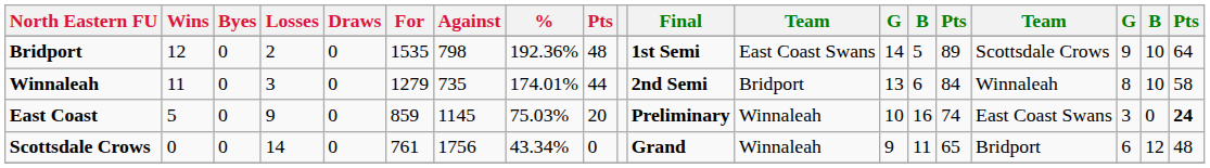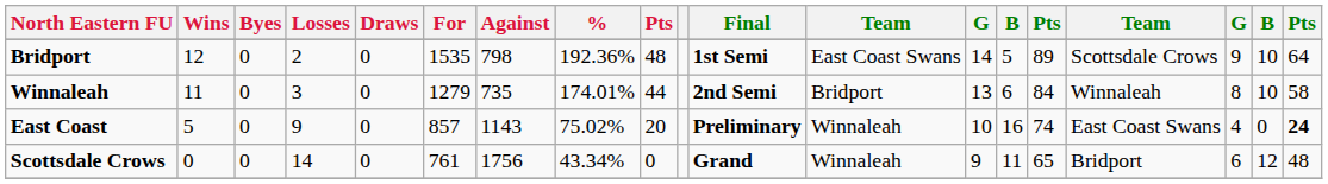 <table style="font-size: 85%; text-align: left;" class="wikitable">
 <tr>
 <th style="color:crimson">North Eastern FU</th>
 <th style="color:crimson">Wins</th>
 <th style="color:crimson">Byes</th>
 <th style="color:crimson">Losses</th>
 <th style="color:crimson">Draws</th>
 <th style="color:crimson">For</th>
 <th style="color:crimson">Against</th>
 <th style="color:crimson">%</th>
 <th style="color:crimson">Pts</th>
 <th></th>
 <th style="color:green">Final</th>
 <th style="color:green">Team</th>
 <th style="color:green">G</th>
 <th style="color:green">B</th>
 <th style="color:green">Pts</th>
 <th style="color:green">Team</th>
 <th style="color:green">G</th>
 <th style="color:green">B</th>
 <th style="color:green">Pts</th>
 </tr>
 <tr>
 </tr>
 <tr>
 </tr>
 <tr>
 <td><strong>	Bridport	</strong></td>
 <td>12</td>
 <td>0</td>
 <td>2</td>
 <td>0</td>
 <td>1535</td>
 <td>798</td>
 <td>192.36%</td>
 <td>48</td>
 <td></td>
 <td><strong>1st Semi</strong></td>
 <td>East Coast Swans</td>
 <td>14</td>
 <td>5</td>
 <td>89</td>
 <td>Scottsdale Crows</td>
 <td>9</td>
 <td>10</td>
 <td>64</td>
 </tr>
 <tr>
 <td><strong>	Winnaleah	</strong></td>
 <td>11</td>
 <td>0</td>
 <td>3</td>
 <td>0</td>
 <td>1279</td>
 <td>735</td>
 <td>174.01%</td>
 <td>44</td>
 <td></td>
 <td><strong>2nd Semi</strong></td>
 <td>Bridport</td>
 <td>13</td>
 <td>6</td>
 <td>84</td>
 <td>Winnaleah</td>
 <td>8</td>
 <td>10</td>
 <td>58</td>
 </tr>
 <tr>
 <td><strong>	East Coast	</strong></td>
 <td>5</td>
 <td>0</td>
 <td>9</td>
 <td>0</td>
-<td>859</td>
-<td>1145</td>
-<td>75.03%</td>
+<td>857</td>
+<td>1143</td>
+<td>75.02%</td>
 <td>20</td>
 <td></td>
 <td><strong>Preliminary</strong></td>
 <td>Winnaleah</td>
 <td>10</td>
 <td>16</td>
 <td>74</td>
 <td>East Coast Swans</td>
-<td>3</td>
+<td>4</td>
 <td>0</td>
 <td><strong>24</strong></td>
 </tr>
 <tr>
 <td><strong>	Scottsdale Crows	</strong></td>
 <td>0</td>
 <td>0</td>
 <td>14</td>
 <td>0</td>
 <td>761</td>
 <td>1756</td>
 <td>43.34%</td>
 <td>0</td>
 <td></td>
 <td><strong>Grand</strong></td>
 <td>Winnaleah</td>
 <td>9</td>
 <td>11</td>
 <td>65</td>
 <td>Bridport</td>
 <td>6</td>
 <td>12</td>
 <td>48</td>
 </tr>
 <tr>
 </tr>
 </table>
